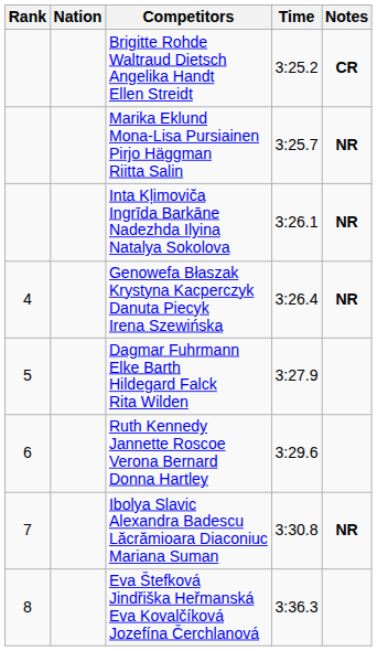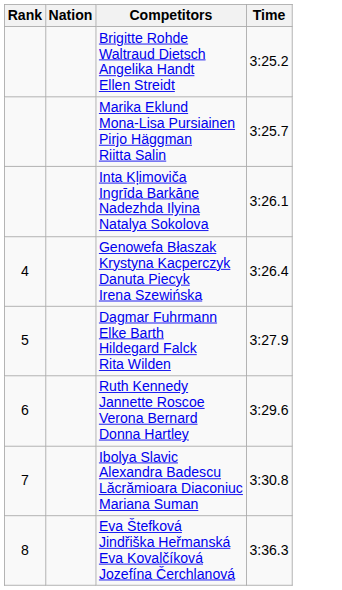 <table class="wikitable sortable" style="text-align:center">
 <tr>
 <th>Rank</th>
 <th>Nation</th>
 <th>Competitors</th>
 <th>Time</th>
-<th>Notes</th>
 </tr>
 <tr>
 <td></td>
 <td align=left></td>
 <td align=left><a href='#'>Brigitte Rohde</a><br><a href='#'>Waltraud Dietsch</a><br><a href='#'>Angelika Handt</a><br><a href='#'>Ellen Streidt</a></td>
 <td>3:25.2</td>
-<td><strong>CR</strong></td>
 </tr>
 <tr>
 <td></td>
 <td align=left></td>
 <td align=left><a href='#'>Marika Eklund</a><br><a href='#'>Mona-Lisa Pursiainen</a><br><a href='#'>Pirjo Häggman</a><br><a href='#'>Riitta Salin</a></td>
 <td>3:25.7</td>
-<td><strong>NR</strong></td>
 </tr>
 <tr>
 <td></td>
 <td align=left></td>
 <td align=left><a href='#'>Inta Kļimoviča</a><br><a href='#'>Ingrīda Barkāne</a><br><a href='#'>Nadezhda Ilyina</a><br><a href='#'>Natalya Sokolova</a></td>
 <td>3:26.1</td>
-<td><strong>NR</strong></td>
 </tr>
 <tr>
 <td>4</td>
 <td align=left></td>
 <td align=left><a href='#'>Genowefa Błaszak</a><br><a href='#'>Krystyna Kacperczyk</a><br><a href='#'>Danuta Piecyk</a><br><a href='#'>Irena Szewińska</a></td>
 <td>3:26.4</td>
-<td><strong>NR</strong></td>
 </tr>
 <tr>
 <td>5</td>
 <td align=left></td>
 <td align=left><a href='#'>Dagmar Fuhrmann</a><br><a href='#'>Elke Barth</a><br><a href='#'>Hildegard Falck</a><br><a href='#'>Rita Wilden</a></td>
 <td>3:27.9</td>
-<td></td>
 </tr>
 <tr>
 <td>6</td>
 <td align=left></td>
 <td align=left><a href='#'>Ruth Kennedy</a><br><a href='#'>Jannette Roscoe</a><br><a href='#'>Verona Bernard</a><br><a href='#'>Donna Hartley</a></td>
 <td>3:29.6</td>
-<td></td>
 </tr>
 <tr>
 <td>7</td>
 <td align=left></td>
 <td align=left><a href='#'>Ibolya Slavic</a><br><a href='#'>Alexandra Badescu</a><br><a href='#'>Lăcrămioara Diaconiuc</a><br><a href='#'>Mariana Suman</a></td>
 <td>3:30.8</td>
-<td><strong>NR</strong></td>
 </tr>
 <tr>
 <td>8</td>
 <td align=left></td>
 <td align=left><a href='#'>Eva Štefková</a><br><a href='#'>Jindřiška Heřmanská</a><br><a href='#'>Eva Kovalčíková</a><br><a href='#'>Jozefína Čerchlanová</a></td>
 <td>3:36.3</td>
-<td></td>
 </tr>
 </table>
